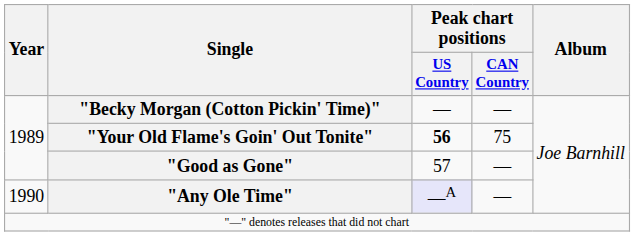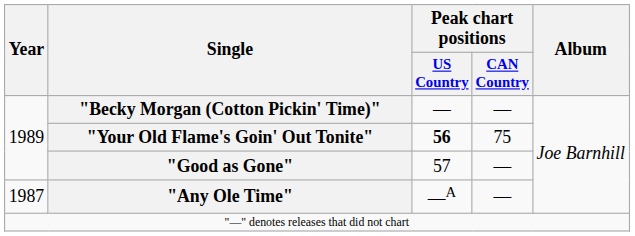 <table class="wikitable plainrowheaders" style="text-align:center;">
 <tr>
 <th rowspan="2">Year</th>
 <th rowspan="2" style="width:20em;">Single</th>
 <th colspan="2">Peak chart<br>positions</th>
 <th rowspan="2">Album</th>
 </tr>
 <tr style="font-size:smaller;">
 <th width="45"><a href='#'>US Country</a><br></th>
 <th width="45"><a href='#'>CAN Country</a></th>
 </tr>
 <tr>
 <td rowspan="3">1989</td>
 <th scope="row">"Becky Morgan (Cotton Pickin' Time)"</th>
 <td>—</td>
 <td>—</td>
 <td align="left" rowspan="4"><em>Joe Barnhill</em></td>
 </tr>
 <tr>
 <th scope="row">"Your Old Flame's Goin' Out Tonite"</th>
 <td><strong>56</strong></td>
 <td>75</td>
 </tr>
 <tr>
 <th scope="row">"Good as Gone"</th>
 <td>57</td>
 <td>—</td>
 </tr>
 <tr>
-<td>1990</td>
+<td>1987</td>
 <th scope="row">"Any Ole Time"</th>
-<td style="background: lavender;">—<sup>A</sup></td>
+<td>—<sup>A</sup></td>
 <td>—</td>
 </tr>
 <tr>
 <td colspan="5" style="font-size:8pt">"—" denotes releases that did not chart</td>
 </tr>
 </table>
